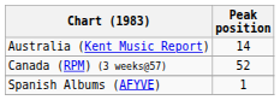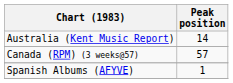 <table class="wikitable sortable" border="1">
 <tr>
 <th>Chart (1983)</th>
 <th>Peak<br>position</th>
 </tr>
 <tr>
 <td>Australia (<a href='#'>Kent Music Report</a>)</td>
 <td style="text-align:center;">14</td>
 </tr>
 <tr>
 </tr>
 <tr>
 <td>Canada (<a href='#'>RPM</a>)<small> (3 weeks@57)</small></td>
-<td style="text-align:center;">52</td>
+<td style="text-align:center;">57</td>
 </tr>
 <tr>
 </tr>
 <tr>
 </tr>
 <tr>
 </tr>
 <tr>
 </tr>
 <tr>
 </tr>
 <tr>
 <td>Spanish Albums (<a href='#'>AFYVE</a>)</td>
 <td align="center">1</td>
 </tr>
 <tr>
 </tr>
 <tr>
 </tr>
 <tr>
 </tr>
 <tr>
 </tr>
 </table>
